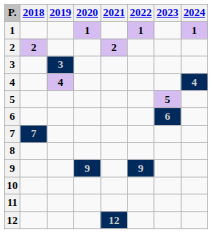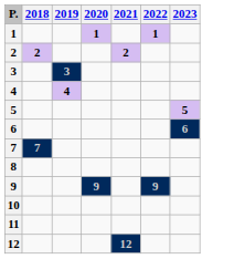 <table class="wikitable nowrap" style="text-align: center; font-size:100%">
 <tr>
 <th style="background:#c0c0c0">P.</th>
 <th><a href='#'>2018</a></th>
 <th><a href='#'>2019</a></th>
 <th><a href='#'>2020</a></th>
 <th><a href='#'>2021</a></th>
 <th><a href='#'>2022</a></th>
 <th><a href='#'>2023</a></th>
-<th><a href='#'>2024</a></th>
 </tr>
 <tr>
 <th>1</th>
 <td></td>
 <td></td>
 <td style="background:#D5BDF2;color:black;"><strong>1</strong></td>
 <td></td>
 <td style="background:#D5BDF2;color:black;"><strong>1</strong></td>
 <td></td>
-<td style="background:#D5BDF2;color:black;"><strong>1</strong></td>
 </tr>
 <tr>
 <th>2</th>
 <td style="background:#D5BDF2;color:black;"><strong>2</strong></td>
 <td></td>
 <td></td>
 <td style="background:#D5BDF2;color:black;"><strong>2</strong></td>
 <td></td>
 <td></td>
-<td></td>
 </tr>
 <tr>
 <th>3</th>
 <td></td>
 <td style="background:#00295C;color:#CCCCCC;"><strong>3</strong></td>
-<td></td>
 <td></td>
 <td></td>
 <td></td>
 <td></td>
 </tr>
 <tr>
 <th>4</th>
 <td></td>
 <td style="background:#D5BDF2;color:black;"><strong>4</strong></td>
 <td></td>
 <td></td>
 <td></td>
 <td></td>
-<td style="background:#00295C;color:#CCCCCC;"><strong>4</strong></td>
 </tr>
 <tr>
 <th>5</th>
 <td></td>
 <td></td>
 <td></td>
 <td></td>
 <td></td>
 <td style="background:#D5BDF2;color:black;"><strong>5</strong></td>
-<td></td>
 </tr>
 <tr>
 <th>6</th>
 <td></td>
 <td></td>
 <td></td>
 <td></td>
 <td></td>
 <td style="background:#00295C;color:#CCCCCC;"><strong>6</strong></td>
-<td></td>
 </tr>
 <tr>
 <th>7</th>
 <td style="background:#00295C;color:#CCCCCC;"><strong>7</strong></td>
 <td></td>
 <td></td>
 <td></td>
 <td></td>
 <td></td>
-<td></td>
 </tr>
 <tr>
 <th>8</th>
-<td></td>
 <td></td>
 <td></td>
 <td></td>
 <td></td>
 <td></td>
 <td></td>
 </tr>
 <tr>
 <th>9</th>
 <td></td>
 <td></td>
 <td style="background:#00295C;color:#CCCCCC;"><strong>9</strong></td>
 <td></td>
 <td style="background:#00295C;color:#CCCCCC;"><strong>9</strong></td>
 <td></td>
-<td></td>
 </tr>
 <tr>
 <th>10</th>
-<td></td>
 <td></td>
 <td></td>
 <td></td>
 <td></td>
 <td></td>
 <td></td>
 </tr>
 <tr>
 <th>11</th>
 <td></td>
 <td></td>
 <td></td>
 <td></td>
 <td></td>
 <td></td>
-<td></td>
 </tr>
 <tr>
 <th>12</th>
 <td></td>
 <td></td>
 <td></td>
 <td style="background:#00295C;color:#CCCCCC;"><strong>12</strong></td>
 <td></td>
 <td></td>
-<td></td>
 </tr>
 </table>
